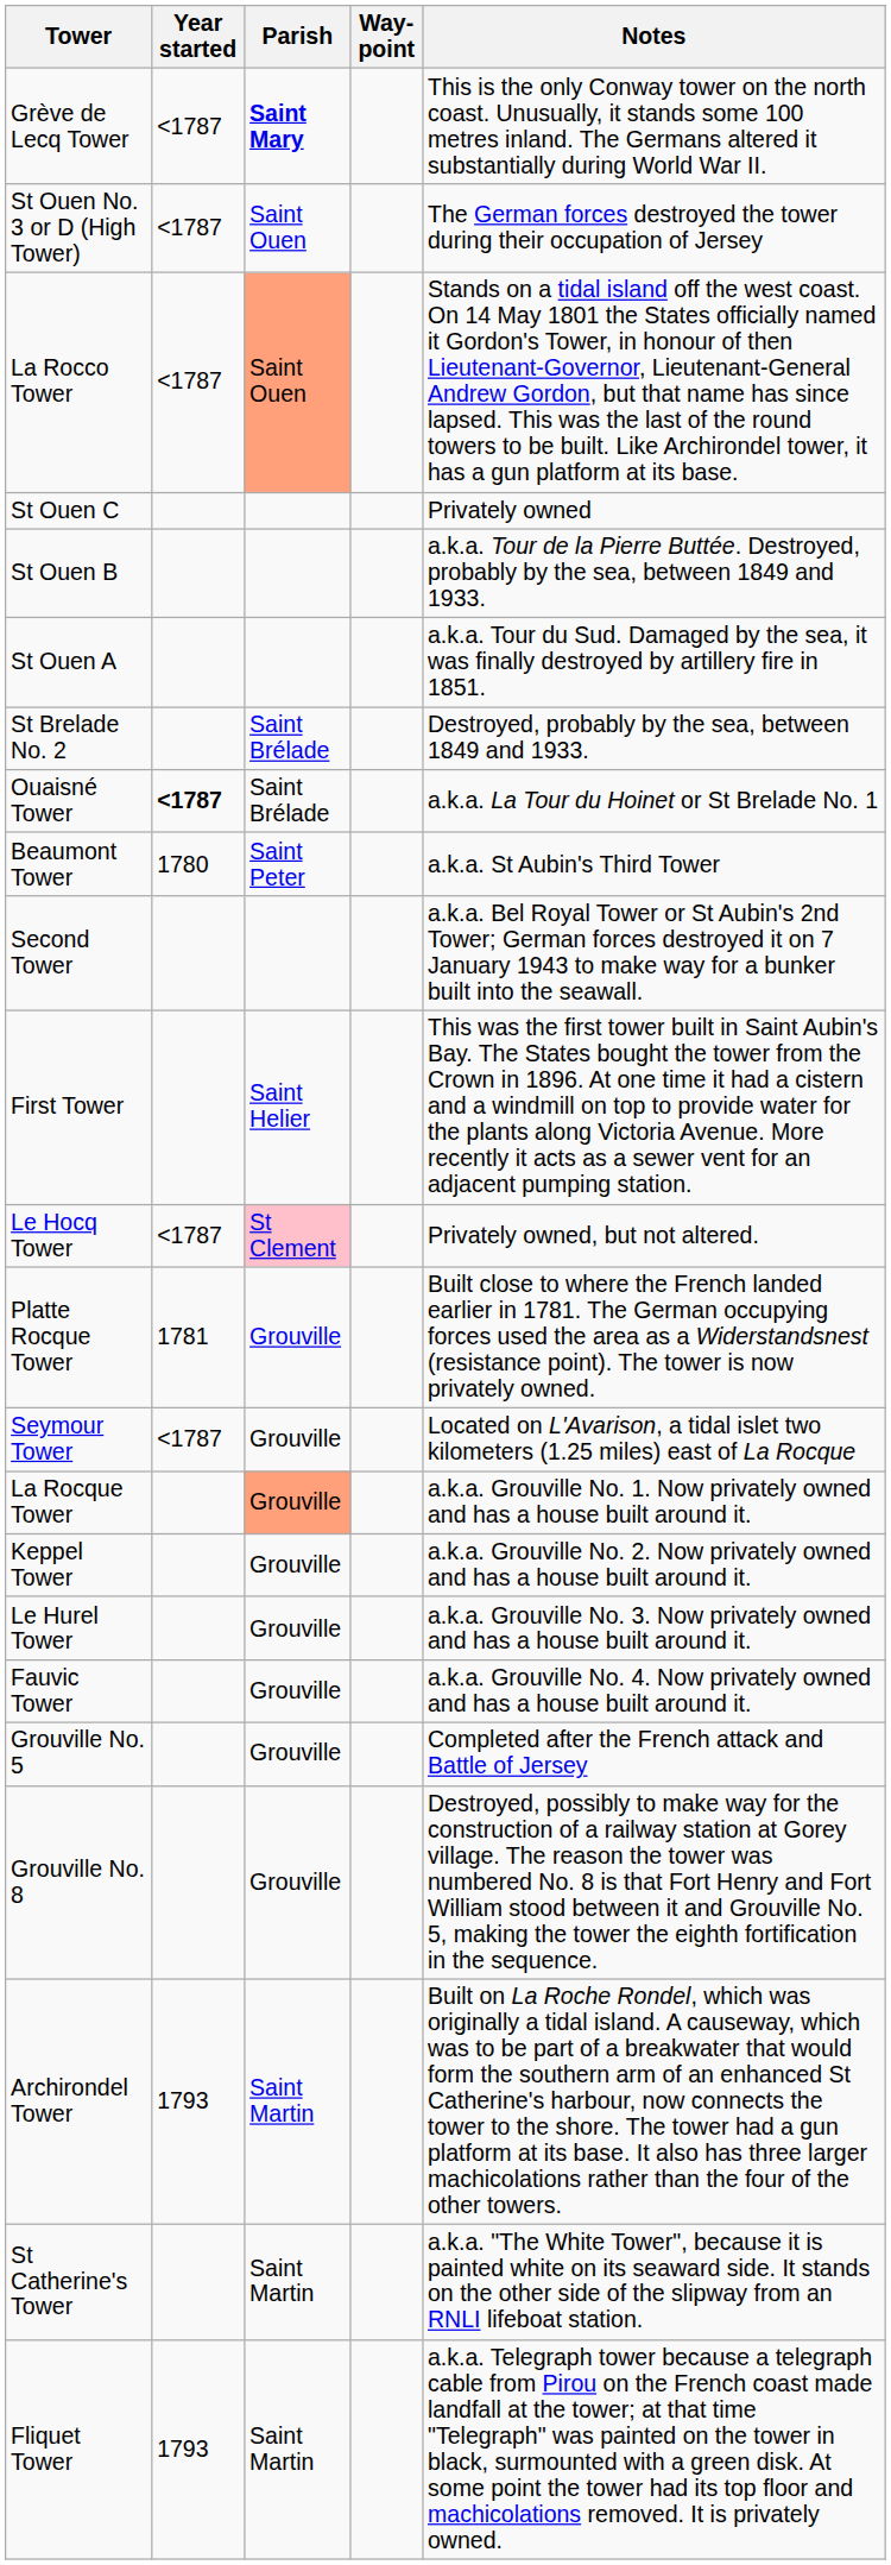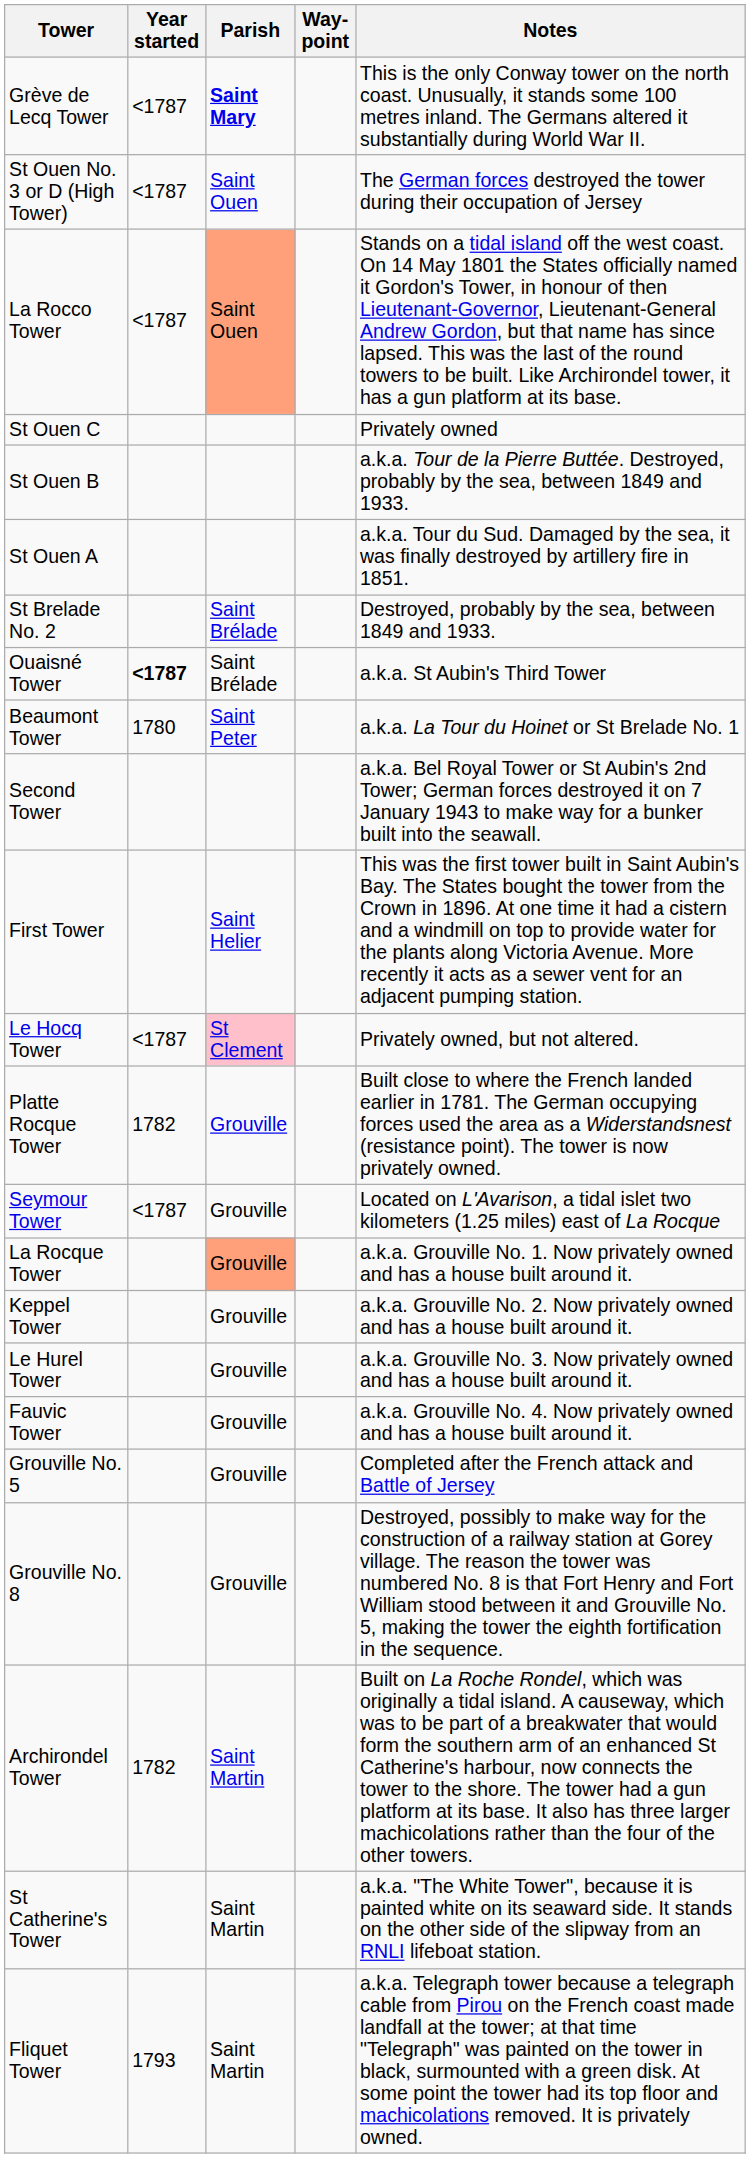 <table class="wikitable">
 <tr>
 <th>Tower</th>
 <th>Year started</th>
 <th>Parish</th>
 <th>Way-point</th>
 <th>Notes</th>
 </tr>
 <tr>
 <td>Grève de Lecq Tower</td>
 <td><1787</td>
 <td><strong><a href='#'>Saint Mary</a></strong></td>
 <td></td>
 <td> This is the only Conway tower on the north coast. Unusually, it stands some 100 metres inland. The Germans altered it substantially during World War II.</td>
 </tr>
 <tr>
 <td>St Ouen No. 3 or D (High Tower)</td>
 <td><1787</td>
 <td><a href='#'>Saint Ouen</a></td>
 <td></td>
 <td>The <a href='#'>German forces</a> destroyed the tower during their occupation of Jersey</td>
 </tr>
 <tr>
 <td>La Rocco Tower</td>
 <td><1787</td>
 <td style="background: lightsalmon;">Saint Ouen</td>
 <td></td>
 <td> Stands on a <a href='#'>tidal island</a> off the west coast. On 14 May 1801 the States officially named it Gordon's Tower, in honour of then <a href='#'>Lieutenant-Governor</a>, Lieutenant-General <a href='#'>Andrew Gordon</a>, but that name has since lapsed. This was the last of the round towers to be built. Like Archirondel tower, it has a gun platform at its base.</td>
 </tr>
 <tr>
 <td>St Ouen C</td>
 <td></td>
 <td></td>
 <td></td>
 <td> Privately owned</td>
 </tr>
 <tr>
 <td>St Ouen B</td>
 <td></td>
 <td></td>
 <td></td>
 <td>a.k.a. <em>Tour de la Pierre Buttée</em>. Destroyed, probably by the sea, between 1849 and 1933.</td>
 </tr>
 <tr>
 <td>St Ouen A</td>
 <td></td>
 <td></td>
 <td></td>
 <td>a.k.a. Tour du Sud. Damaged by the sea, it was finally destroyed by artillery fire in 1851.</td>
 </tr>
 <tr>
 <td>St Brelade No. 2</td>
 <td></td>
 <td><a href='#'>Saint Brélade</a></td>
 <td></td>
 <td>Destroyed, probably by the sea, between 1849 and 1933.</td>
 </tr>
 <tr>
 <td>Ouaisné Tower</td>
 <td><strong><1787</strong></td>
 <td>Saint Brélade</td>
 <td></td>
-<td> a.k.a. <em>La Tour du Hoinet</em> or St Brelade No. 1</td>
+<td> a.k.a. St Aubin's Third Tower</td>
 </tr>
 <tr>
 <td>Beaumont Tower</td>
 <td>1780</td>
 <td><a href='#'>Saint Peter</a></td>
 <td></td>
-<td> a.k.a. St Aubin's Third Tower</td>
+<td> a.k.a. <em>La Tour du Hoinet</em> or St Brelade No. 1</td>
 </tr>
 <tr>
 <td>Second Tower</td>
 <td></td>
 <td></td>
 <td></td>
 <td>a.k.a. Bel Royal Tower or St Aubin's 2nd Tower; German forces destroyed it on 7 January 1943 to make way for a bunker built into the seawall.</td>
 </tr>
 <tr>
 <td>First Tower</td>
 <td></td>
 <td><a href='#'>Saint Helier</a></td>
 <td></td>
 <td> This was the first tower built in Saint Aubin's Bay. The States bought the tower from the Crown in 1896. At one time it had a cistern and a windmill on top to provide water for the plants along Victoria Avenue. More recently it acts as a sewer vent for an adjacent pumping station.</td>
 </tr>
 <tr>
 <td><a href='#'>Le Hocq</a> Tower</td>
 <td><1787</td>
 <td style="background: pink;"><a href='#'>St Clement</a></td>
 <td></td>
 <td> Privately owned, but not altered.</td>
 </tr>
 <tr>
 <td>Platte Rocque Tower</td>
-<td>1781</td>
+<td>1782</td>
 <td><a href='#'>Grouville</a></td>
 <td></td>
 <td> Built close to where the French landed earlier in 1781. The German occupying forces  used the area as a <em>Widerstandsnest</em> (resistance point). The tower is now privately owned.</td>
 </tr>
 <tr>
 <td><a href='#'>Seymour Tower</a></td>
 <td><1787</td>
 <td>Grouville</td>
 <td></td>
 <td> Located on <em>L'Avarison</em>, a tidal islet two kilometers (1.25 miles) east of <em>La Rocque</em></td>
 </tr>
 <tr>
 <td>La Rocque Tower</td>
 <td></td>
 <td style="background: lightsalmon;">Grouville</td>
 <td></td>
 <td> a.k.a. Grouville No. 1. Now privately owned and has a house built around it.</td>
 </tr>
 <tr>
 <td>Keppel Tower</td>
 <td></td>
 <td>Grouville</td>
 <td></td>
 <td> a.k.a. Grouville No. 2. Now privately owned and has a house built around it.</td>
 </tr>
 <tr>
 <td>Le Hurel Tower</td>
 <td></td>
 <td>Grouville</td>
 <td></td>
 <td> a.k.a. Grouville No. 3. Now privately owned and has a house built around it.</td>
 </tr>
 <tr>
 <td>Fauvic Tower</td>
 <td></td>
 <td>Grouville</td>
 <td></td>
 <td> a.k.a. Grouville No. 4. Now privately owned and has a house built around it.</td>
 </tr>
 <tr>
 <td>Grouville No. 5</td>
 <td></td>
 <td>Grouville</td>
 <td></td>
 <td> Completed  after the French attack and <a href='#'>Battle of Jersey</a></td>
 </tr>
 <tr>
 <td>Grouville No. 8</td>
 <td></td>
 <td>Grouville</td>
 <td></td>
 <td>Destroyed, possibly to make way for the construction of a railway station at Gorey village. The reason the tower was numbered No. 8 is that Fort Henry and Fort William stood between it and Grouville No. 5, making the tower the eighth fortification in the sequence.</td>
 </tr>
 <tr>
 <td>Archirondel Tower</td>
-<td>1793</td>
+<td>1782</td>
 <td><a href='#'>Saint Martin</a></td>
 <td></td>
 <td> Built on <em>La Roche Rondel</em>, which was originally a tidal island. A causeway, which was to be part of a breakwater that would form the southern arm of an enhanced St Catherine's harbour, now connects the tower to the shore. The tower had a gun platform at its base. It also has three larger machicolations rather than the four of the other towers.</td>
 </tr>
 <tr>
 <td>St Catherine's Tower</td>
 <td></td>
 <td>Saint Martin</td>
 <td></td>
 <td> a.k.a. "The White Tower", because it is painted white on its seaward side. It stands on the other side of the slipway from an <a href='#'>RNLI</a> lifeboat station.</td>
 </tr>
 <tr>
 <td>Fliquet Tower</td>
 <td>1793</td>
 <td>Saint Martin</td>
 <td></td>
 <td> a.k.a. Telegraph tower because a telegraph cable from <a href='#'>Pirou</a> on the French coast made landfall at the tower; at that time "Telegraph" was painted on the tower in black, surmounted with a green disk. At some point the tower had its top floor and <a href='#'>machicolations</a> removed. It is privately owned.</td>
 </tr>
 </table>
